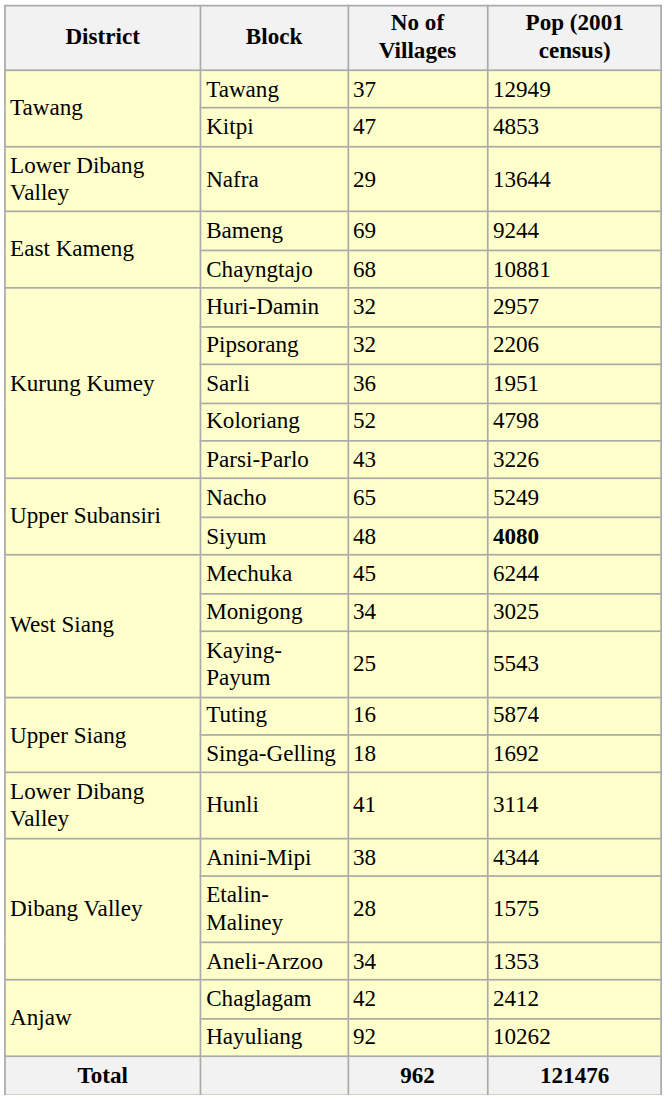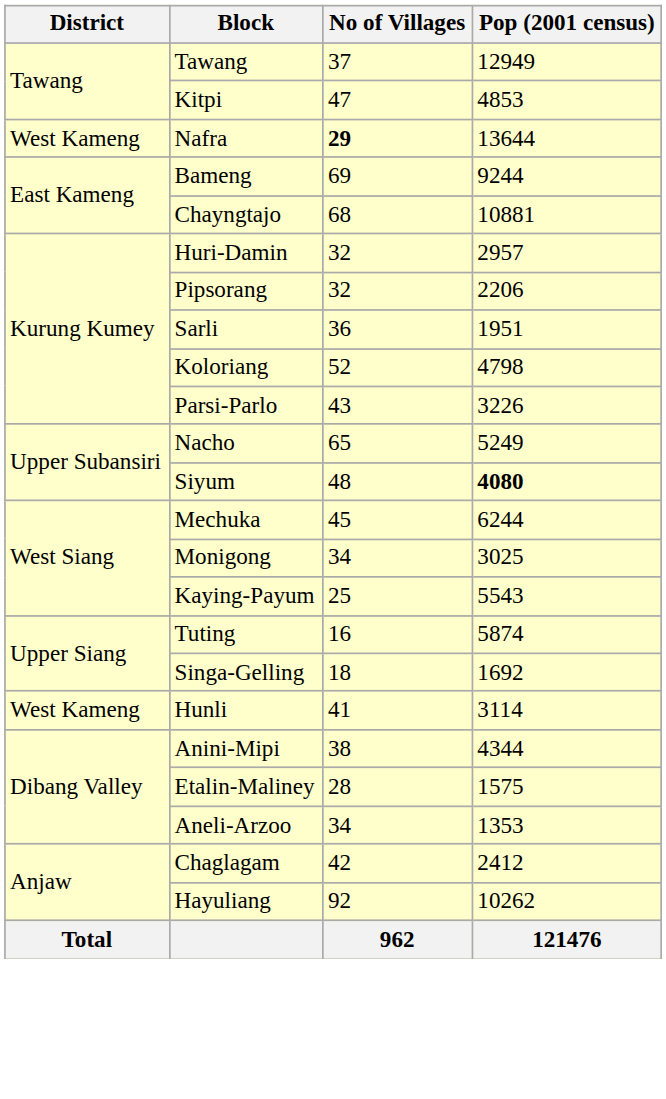 <table class="wikitable" style="float:right;margin-right:1em; font-size:85%; background:#ffc; color:black; width:28.5em; max-width:25%;" cellspacing="0" cellpadding="0" >
 <tr>
 <th>District</th>
 <th>Block</th>
 <th>No of Villages</th>
 <th>Pop (2001 census)</th>
 </tr>
 <tr>
 <td rowspan="2">Tawang</td>
 <td>Tawang</td>
 <td>37</td>
 <td>12949</td>
 </tr>
 <tr>
 <td>Kitpi</td>
 <td>47</td>
 <td>4853</td>
 </tr>
 <tr>
-<td>Lower Dibang Valley</td>
+<td>West Kameng</td>
 <td>Nafra</td>
-<td>29</td>
+<td><strong>29</strong></td>
 <td>13644</td>
 </tr>
 <tr>
 <td rowspan="2">East Kameng</td>
 <td>Bameng</td>
 <td>69</td>
 <td>9244</td>
 </tr>
 <tr>
 <td>Chayngtajo</td>
 <td>68</td>
 <td>10881</td>
 </tr>
 <tr>
 <td rowspan="5">Kurung Kumey</td>
 <td>Huri-Damin</td>
 <td>32</td>
 <td>2957</td>
 </tr>
 <tr>
 <td>Pipsorang</td>
 <td>32</td>
 <td>2206</td>
 </tr>
 <tr>
 <td>Sarli</td>
 <td>36</td>
 <td>1951</td>
 </tr>
 <tr>
 <td>Koloriang</td>
 <td>52</td>
 <td>4798</td>
 </tr>
 <tr>
 <td>Parsi-Parlo</td>
 <td>43</td>
 <td>3226</td>
 </tr>
 <tr>
 <td rowspan="2">Upper Subansiri</td>
 <td>Nacho</td>
 <td>65</td>
 <td>5249</td>
 </tr>
 <tr>
 <td>Siyum</td>
 <td>48</td>
 <td><strong>4080</strong></td>
 </tr>
 <tr>
 <td rowspan="3">West Siang</td>
 <td>Mechuka</td>
 <td>45</td>
 <td>6244</td>
 </tr>
 <tr>
 <td>Monigong</td>
 <td>34</td>
 <td>3025</td>
 </tr>
 <tr>
 <td>Kaying-Payum</td>
 <td>25</td>
 <td>5543</td>
 </tr>
 <tr>
 <td rowspan="2">Upper Siang</td>
 <td>Tuting</td>
 <td>16</td>
 <td>5874</td>
 </tr>
 <tr>
 <td>Singa-Gelling</td>
 <td>18</td>
 <td>1692</td>
 </tr>
 <tr>
-<td>Lower Dibang Valley</td>
+<td>West Kameng</td>
 <td>Hunli</td>
 <td>41</td>
 <td>3114</td>
 </tr>
 <tr>
 <td rowspan="3">Dibang Valley</td>
 <td>Anini-Mipi</td>
 <td>38</td>
 <td>4344</td>
 </tr>
 <tr>
 <td>Etalin-Maliney</td>
 <td>28</td>
 <td>1575</td>
 </tr>
 <tr>
 <td>Aneli-Arzoo</td>
 <td>34</td>
 <td>1353</td>
 </tr>
 <tr>
 <td rowspan="2">Anjaw</td>
 <td>Chaglagam</td>
 <td>42</td>
 <td>2412</td>
 </tr>
 <tr>
 <td>Hayuliang</td>
 <td>92</td>
 <td>10262</td>
 </tr>
 <tr>
 <th>Total</th>
 <th></th>
 <th>962</th>
 <th>121476</th>
 </tr>
 </table>
